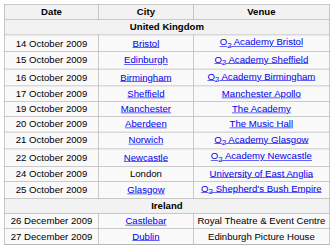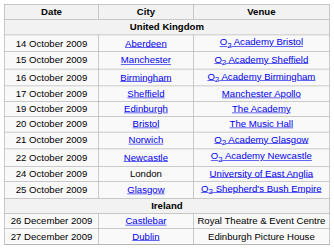 <table class="wikitable">
 <tr>
 <th width="150">Date</th>
 <th width="150">City</th>
 <th width="220">Venue</th>
 </tr>
 <tr>
 <th colspan=6>United Kingdom</th>
 </tr>
 <tr>
 <td align="center">14 October 2009</td>
-<td align="center"><a href='#'>Bristol</a></td>
+<td align="center"><a href='#'>Aberdeen</a></td>
 <td align="center"><a href='#'>O<sub>2</sub> Academy Bristol</a></td>
 </tr>
 <tr>
 <td align="center">15 October 2009</td>
-<td align="center"><a href='#'>Edinburgh</a></td>
+<td align="center"><a href='#'>Manchester</a></td>
 <td align="center"><a href='#'>O<sub>2</sub> Academy Sheffield</a></td>
 </tr>
 <tr>
 <td align="center">16 October 2009</td>
 <td align="center"><a href='#'>Birmingham</a></td>
 <td align="center"><a href='#'>O<sub>2</sub> Academy Birmingham</a></td>
 </tr>
 <tr>
 <td align="center">17 October 2009</td>
 <td align="center"><a href='#'>Sheffield</a></td>
 <td align="center"><a href='#'>Manchester Apollo</a></td>
 </tr>
 <tr>
 <td align="center">19 October 2009</td>
-<td align="center"><a href='#'>Manchester</a></td>
+<td align="center"><a href='#'>Edinburgh</a></td>
 <td align="center"><a href='#'>The Academy</a></td>
 </tr>
 <tr>
 <td align="center">20 October 2009</td>
-<td align="center"><a href='#'>Aberdeen</a></td>
+<td align="center"><a href='#'>Bristol</a></td>
 <td align="center"><a href='#'>The Music Hall</a></td>
 </tr>
 <tr>
 <td align="center">21 October 2009</td>
 <td align="center"><a href='#'>Norwich</a></td>
 <td align="center"><a href='#'>O<sub>2</sub> Academy Glasgow</a></td>
 </tr>
 <tr>
 <td align="center">22 October 2009</td>
 <td align="center"><a href='#'>Newcastle</a></td>
 <td align="center"><a href='#'>O<sub>2</sub> Academy Newcastle</a></td>
 </tr>
 <tr>
 <td align="center">24 October 2009</td>
 <td align="center">London</td>
 <td align="center"><a href='#'>University of East Anglia</a></td>
 </tr>
 <tr>
 <td align="center">25 October 2009</td>
 <td align="center"><a href='#'>Glasgow</a></td>
 <td align="center"><a href='#'>O<sub>2</sub> Shepherd's Bush Empire</a></td>
 </tr>
 <tr>
 <th colspan=6>Ireland</th>
 </tr>
 <tr>
 <td align="center">26 December 2009</td>
 <td align="center"><a href='#'>Castlebar</a></td>
 <td align="center">Royal Theatre & Event Centre</td>
 </tr>
 <tr>
 <td align="center">27 December 2009</td>
 <td align="center"><a href='#'>Dublin</a></td>
 <td align="center">Edinburgh Picture House</td>
 </tr>
 <tr>
 </tr>
 </table>
